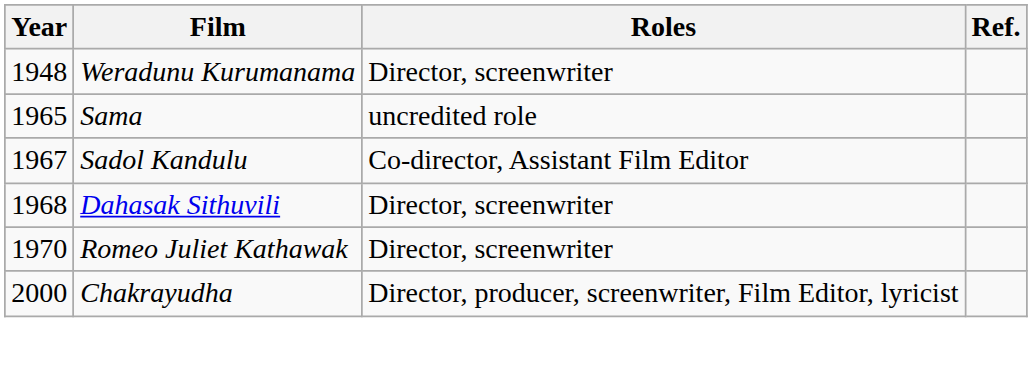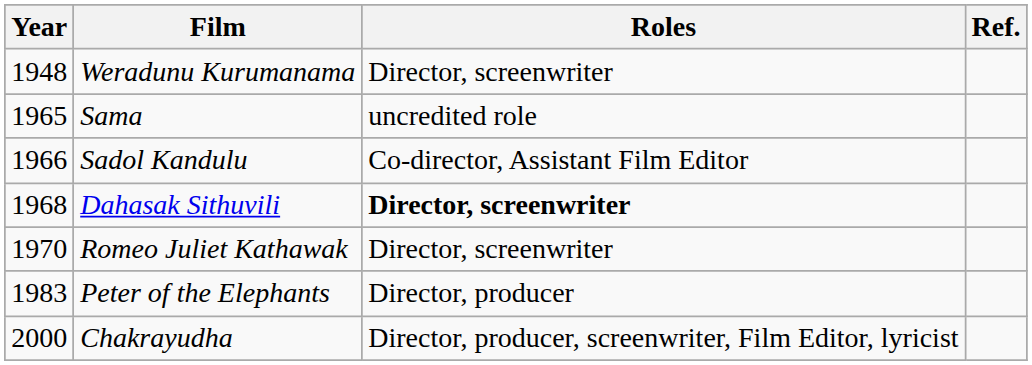 <table class="wikitable">
 <tr>
 <th>Year</th>
 <th>Film</th>
 <th>Roles</th>
 <th>Ref.</th>
 </tr>
 <tr>
 <td>1948</td>
 <td><em>Weradunu Kurumanama</em></td>
 <td>Director, screenwriter</td>
 <td></td>
 </tr>
 <tr>
 <td>1965</td>
 <td><em>Sama</em></td>
 <td>uncredited role</td>
 <td></td>
 </tr>
 <tr>
-<td>1967</td>
+<td>1966</td>
 <td><em>Sadol Kandulu</em></td>
 <td>Co-director, Assistant Film Editor</td>
 <td></td>
 </tr>
 <tr>
 <td>1968</td>
 <td><em><a href='#'>Dahasak Sithuvili</a></em></td>
-<td>Director, screenwriter</td>
+<td><strong>Director, screenwriter</strong></td>
 <td></td>
 </tr>
 <tr>
 <td>1970</td>
 <td><em>Romeo Juliet Kathawak</em></td>
 <td>Director, screenwriter</td>
 <td></td>
 </tr>
 <tr>
+<td>1983</td>
+<td><em>Peter of the Elephants</em></td>
+<td>Director, producer</td>
+<td></td>
+</tr>
+<tr>
 <td>2000</td>
 <td><em>Chakrayudha</em></td>
 <td>Director, producer, screenwriter, Film Editor, lyricist</td>
 <td></td>
 </tr>
 </table>
